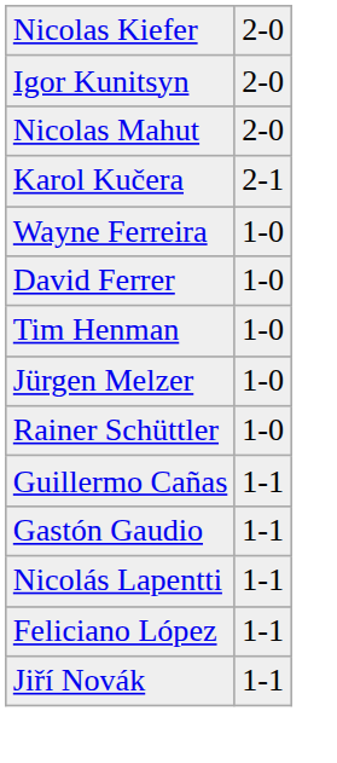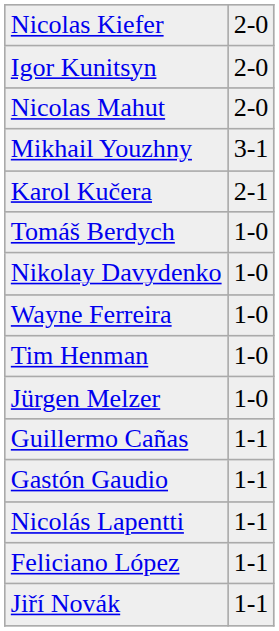 <table class="wikitable">
 <tr bgcolor="#efefef">
 <td> <a href='#'>Nicolas Kiefer</a></td>
 <td>2-0</td>
 </tr>
 <tr bgcolor="#efefef">
 <td> <a href='#'>Igor Kunitsyn</a></td>
 <td>2-0</td>
 </tr>
 <tr bgcolor="#efefef">
 <td> <a href='#'>Nicolas Mahut</a></td>
 <td>2-0</td>
 </tr>
 <tr bgcolor="#efefef">
+<td> <a href='#'>Mikhail Youzhny</a></td>
+<td>3-1</td>
+</tr>
+<tr bgcolor="#efefef">
 <td> <a href='#'>Karol Kučera</a></td>
 <td>2-1</td>
 </tr>
 <tr bgcolor="#efefef">
-<td> <a href='#'>Wayne Ferreira</a></td>
+<td> <a href='#'>Tomáš Berdych</a></td>
 <td>1-0</td>
 </tr>
 <tr bgcolor="#efefef">
-<td> <a href='#'>David Ferrer</a></td>
+<td> <a href='#'>Nikolay Davydenko</a></td>
+<td>1-0</td>
+</tr>
+<tr bgcolor="#efefef">
+<td> <a href='#'>Wayne Ferreira</a></td>
 <td>1-0</td>
 </tr>
 <tr bgcolor="#efefef">
 <td> <a href='#'>Tim Henman</a></td>
 <td>1-0</td>
 </tr>
 <tr bgcolor="#efefef">
 <td> <a href='#'>Jürgen Melzer</a></td>
-<td>1-0</td>
-</tr>
-<tr bgcolor="#efefef">
-<td> <a href='#'>Rainer Schüttler</a></td>
 <td>1-0</td>
 </tr>
 <tr bgcolor="#efefef">
 <td> <a href='#'>Guillermo Cañas</a></td>
 <td>1-1</td>
 </tr>
 <tr bgcolor="#efefef">
 <td> <a href='#'>Gastón Gaudio</a></td>
 <td>1-1</td>
 </tr>
 <tr bgcolor="#efefef">
 <td> <a href='#'>Nicolás Lapentti</a></td>
 <td>1-1</td>
 </tr>
 <tr bgcolor="#efefef">
 <td> <a href='#'>Feliciano López</a></td>
 <td>1-1</td>
 </tr>
 <tr bgcolor="#efefef">
 <td> <a href='#'>Jiří Novák</a></td>
 <td>1-1</td>
 </tr>
 </table>
